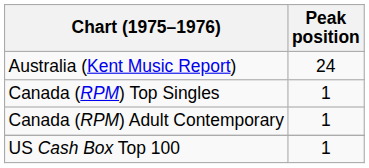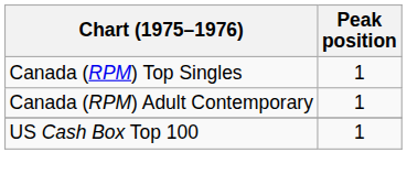 <table class="wikitable sortable">
 <tr>
 <th align="left">Chart (1975–1976)</th>
 <th style="text-align:center;">Peak<br>position</th>
-</tr>
-<tr>
-<td>Australia (<a href='#'>Kent Music Report</a>)</td>
-<td align="center">24</td>
 </tr>
 <tr>
 <td align="left">Canada (<em><a href='#'>RPM</a></em>) Top Singles</td>
 <td style="text-align:center;">1</td>
 </tr>
 <tr>
 <td>Canada (<em>RPM</em>) Adult Contemporary</td>
 <td style="text-align:center;">1</td>
 </tr>
 <tr>
 </tr>
 <tr>
 </tr>
 <tr>
 </tr>
 <tr>
 <td>US <em>Cash Box</em> Top 100</td>
 <td style="text-align:center;">1</td>
 </tr>
 </table>
